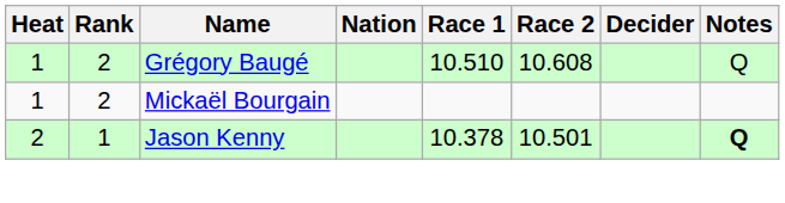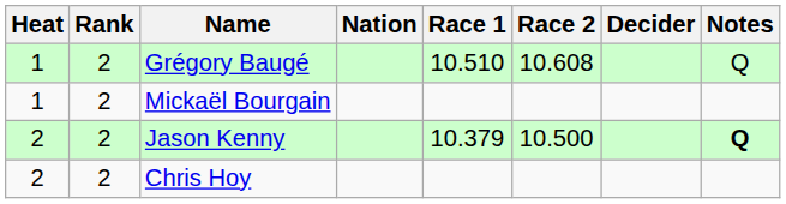 <table class="wikitable sortable" style="text-align:center">
 <tr>
 <th>Heat</th>
 <th>Rank</th>
 <th>Name</th>
 <th>Nation</th>
 <th>Race 1</th>
 <th>Race 2</th>
 <th>Decider</th>
 <th>Notes</th>
 </tr>
 <tr bgcolor=ccffcc>
 <td>1</td>
 <td>2</td>
 <td align=left><a href='#'>Grégory Baugé</a></td>
 <td align=left></td>
 <td>10.510</td>
 <td>10.608</td>
 <td></td>
 <td>Q</td>
 </tr>
 <tr>
 <td>1</td>
 <td>2</td>
 <td align=left><a href='#'>Mickaël Bourgain</a></td>
 <td align=left></td>
 <td></td>
 <td></td>
 <td></td>
 <td></td>
 </tr>
 <tr bgcolor=ccffcc>
 <td>2</td>
-<td>1</td>
+<td>2</td>
 <td align=left><a href='#'>Jason Kenny</a></td>
 <td align=left></td>
-<td>10.378</td>
-<td>10.501</td>
+<td>10.379</td>
+<td>10.500</td>
 <td></td>
 <td><strong>Q</strong></td>
 </tr>
+<tr>
+<td>2</td>
+<td>2</td>
+<td align=left><a href='#'>Chris Hoy</a></td>
+<td align=left></td>
+<td></td>
+<td></td>
+<td></td>
+<td></td>
+</tr>
 </table>
